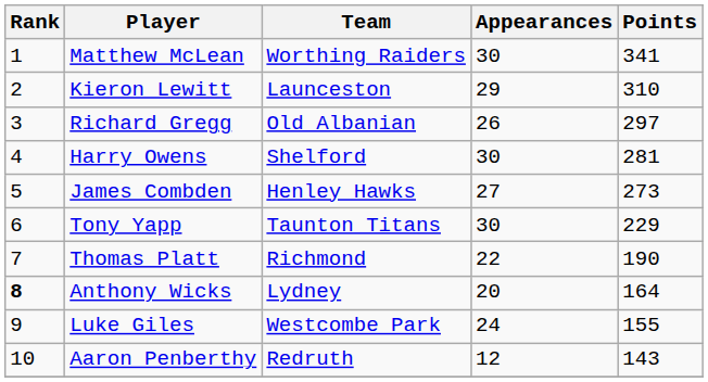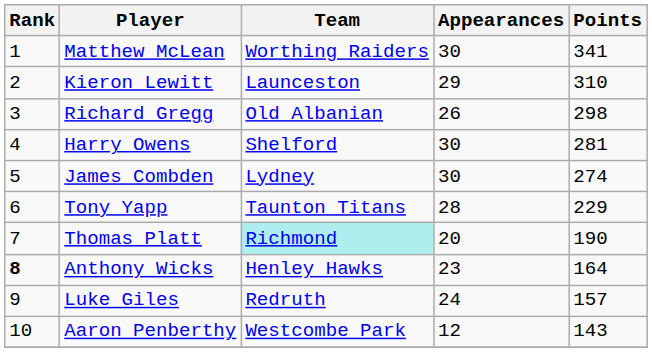 <table class="wikitable">
 <tr>
 <th>Rank</th>
 <th>Player</th>
 <th>Team</th>
 <th>Appearances</th>
 <th>Points</th>
 </tr>
 <tr>
 <td>1</td>
 <td> <a href='#'>Matthew McLean</a></td>
 <td><a href='#'>Worthing Raiders</a></td>
 <td>30</td>
 <td>341</td>
 </tr>
 <tr>
 <td>2</td>
 <td> <a href='#'>Kieron Lewitt</a></td>
 <td><a href='#'>Launceston</a></td>
 <td>29</td>
 <td>310</td>
 </tr>
 <tr>
 <td>3</td>
 <td> <a href='#'>Richard Gregg</a></td>
 <td><a href='#'>Old Albanian</a></td>
 <td>26</td>
-<td>297</td>
+<td>298</td>
 </tr>
 <tr>
 <td>4</td>
 <td> <a href='#'>Harry Owens</a></td>
 <td><a href='#'>Shelford</a></td>
 <td>30</td>
 <td>281</td>
 </tr>
 <tr>
 <td>5</td>
 <td> <a href='#'>James Combden</a></td>
-<td><a href='#'>Henley Hawks</a></td>
-<td>27</td>
-<td>273</td>
+<td><a href='#'>Lydney</a></td>
+<td>30</td>
+<td>274</td>
 </tr>
 <tr>
 <td>6</td>
 <td> <a href='#'>Tony Yapp</a></td>
 <td><a href='#'>Taunton Titans</a></td>
-<td>30</td>
+<td>28</td>
 <td>229</td>
 </tr>
 <tr>
 <td>7</td>
 <td> <a href='#'>Thomas Platt</a></td>
-<td><a href='#'>Richmond</a></td>
-<td>22</td>
+<td style="background: paleturquoise;"><a href='#'>Richmond</a></td>
+<td>20</td>
 <td>190</td>
 </tr>
 <tr>
 <td><strong>8</strong></td>
 <td> <a href='#'>Anthony Wicks</a></td>
-<td><a href='#'>Lydney</a></td>
-<td>20</td>
+<td><a href='#'>Henley Hawks</a></td>
+<td>23</td>
 <td>164</td>
 </tr>
 <tr>
 <td>9</td>
 <td> <a href='#'>Luke Giles</a></td>
-<td><a href='#'>Westcombe Park</a></td>
+<td><a href='#'>Redruth</a></td>
 <td>24</td>
-<td>155</td>
+<td>157</td>
 </tr>
 <tr>
 <td>10</td>
 <td> <a href='#'>Aaron Penberthy</a></td>
-<td><a href='#'>Redruth</a></td>
+<td><a href='#'>Westcombe Park</a></td>
 <td>12</td>
 <td>143</td>
 </tr>
 <tr>
 </tr>
 </table>
